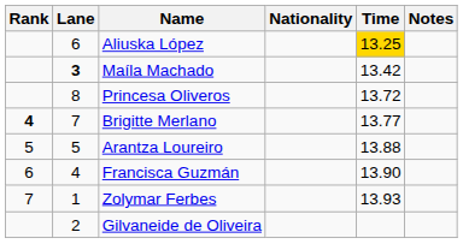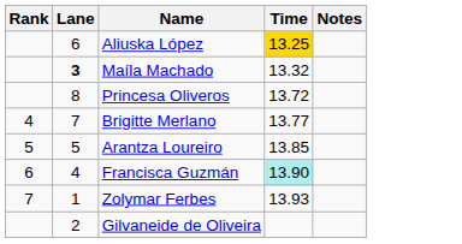 <table class="wikitable sortable" style="text-align:center;font-size:95%">
 <tr>
 <th>Rank</th>
 <th>Lane</th>
 <th>Name</th>
-<th>Nationality</th>
 <th>Time</th>
 <th>Notes</th>
 </tr>
 <tr>
 <td></td>
 <td>6</td>
 <td align=left><a href='#'>Aliuska López</a></td>
-<td align=left></td>
 <td style="background: gold;">13.25</td>
 <td></td>
 </tr>
 <tr>
 <td></td>
 <td><strong>3</strong></td>
 <td align=left><a href='#'>Maíla Machado</a></td>
-<td align=left></td>
-<td>13.42</td>
+<td>13.32</td>
 <td></td>
 </tr>
 <tr>
 <td></td>
 <td>8</td>
 <td align=left><a href='#'>Princesa Oliveros</a></td>
-<td align=left></td>
 <td>13.72</td>
 <td></td>
 </tr>
 <tr>
-<td><strong>4</strong></td>
+<td>4</td>
 <td>7</td>
 <td align=left><a href='#'>Brigitte Merlano</a></td>
-<td align=left></td>
 <td>13.77</td>
 <td></td>
 </tr>
 <tr>
 <td>5</td>
 <td>5</td>
 <td align=left><a href='#'>Arantza Loureiro</a></td>
-<td align=left></td>
-<td>13.88</td>
+<td>13.85</td>
 <td></td>
 </tr>
 <tr>
 <td>6</td>
 <td>4</td>
 <td align=left><a href='#'>Francisca Guzmán</a></td>
-<td align=left></td>
-<td>13.90</td>
+<td style="background: paleturquoise;">13.90</td>
 <td></td>
 </tr>
 <tr>
 <td>7</td>
 <td>1</td>
 <td align=left><a href='#'>Zolymar Ferbes</a></td>
-<td align=left></td>
 <td>13.93</td>
 <td></td>
 </tr>
 <tr>
 <td></td>
 <td>2</td>
 <td align=left><a href='#'>Gilvaneide de Oliveira</a></td>
-<td align=left></td>
 <td></td>
 <td></td>
 </tr>
 </table>
